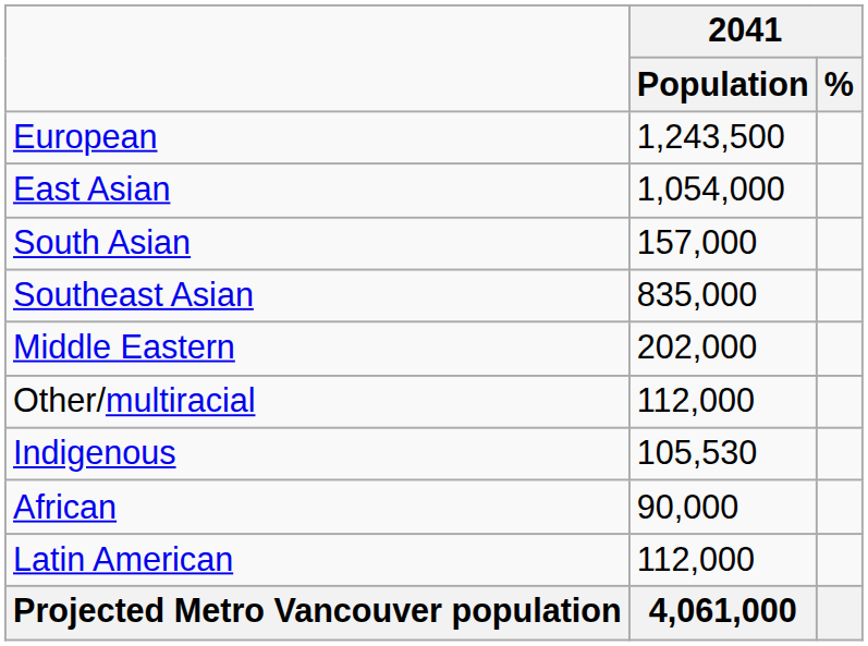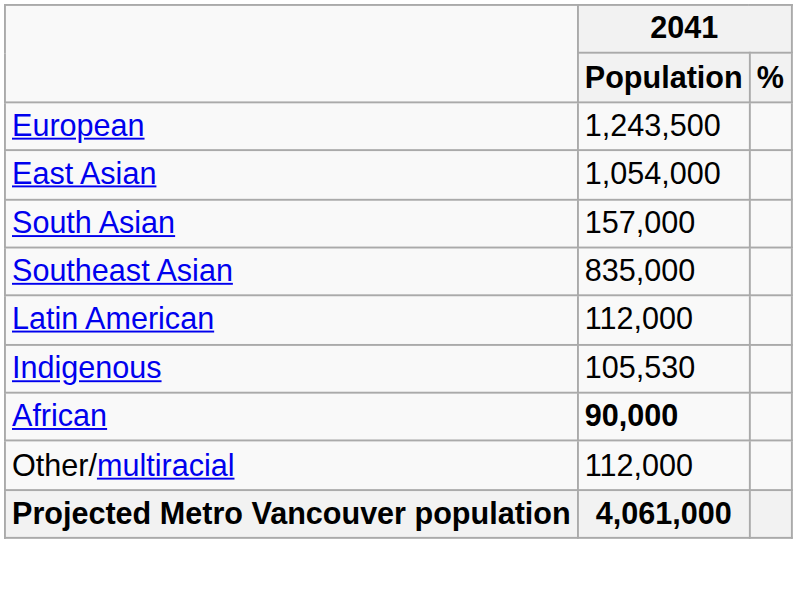 <table class="wikitable">
 <tr>
 <td rowspan="2"></td>
 <th style="text-align:center;" colspan="2">2041</th>
 </tr>
 <tr>
 <th>Population</th>
 <th>%</th>
 </tr>
 <tr>
 <td><a href='#'>European</a></td>
 <td>1,243,500</td>
 <td></td>
 </tr>
 <tr>
 <td><a href='#'>East Asian</a></td>
 <td>1,054,000</td>
 <td></td>
 </tr>
 <tr>
 <td><a href='#'>South Asian</a></td>
 <td>157,000</td>
 <td></td>
 </tr>
 <tr>
 <td><a href='#'>Southeast Asian</a></td>
 <td>835,000</td>
 <td></td>
 </tr>
 <tr>
-<td><a href='#'>Middle Eastern</a></td>
-<td>202,000</td>
-<td></td>
-</tr>
-<tr>
-<td>Other/<a href='#'>multiracial</a></td>
+<td><a href='#'>Latin American</a></td>
 <td>112,000</td>
 <td></td>
 </tr>
 <tr>
 <td><a href='#'>Indigenous</a></td>
 <td>105,530</td>
 <td></td>
 </tr>
 <tr>
 <td><a href='#'>African</a></td>
-<td>90,000</td>
+<td><strong>90,000</strong></td>
 <td></td>
 </tr>
 <tr>
-<td><a href='#'>Latin American</a></td>
+<td>Other/<a href='#'>multiracial</a></td>
 <td>112,000</td>
 <td></td>
 </tr>
 <tr>
 <th>Projected Metro Vancouver population</th>
 <th>4,061,000</th>
 <th></th>
 </tr>
 </table>
